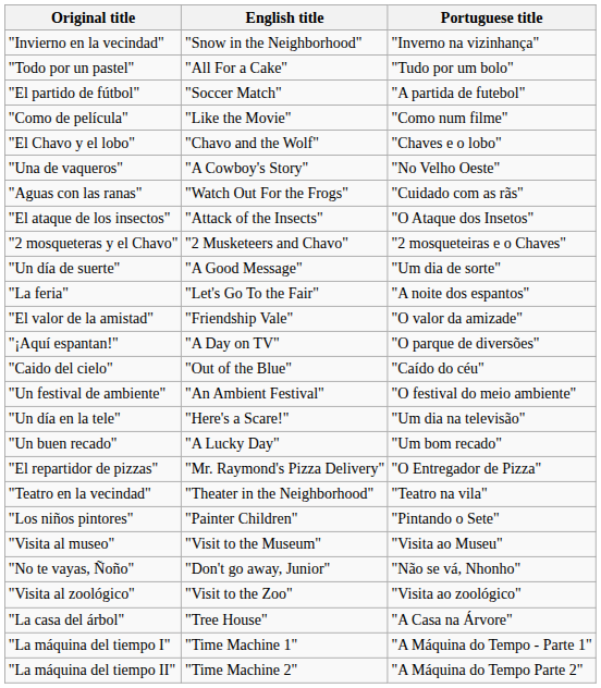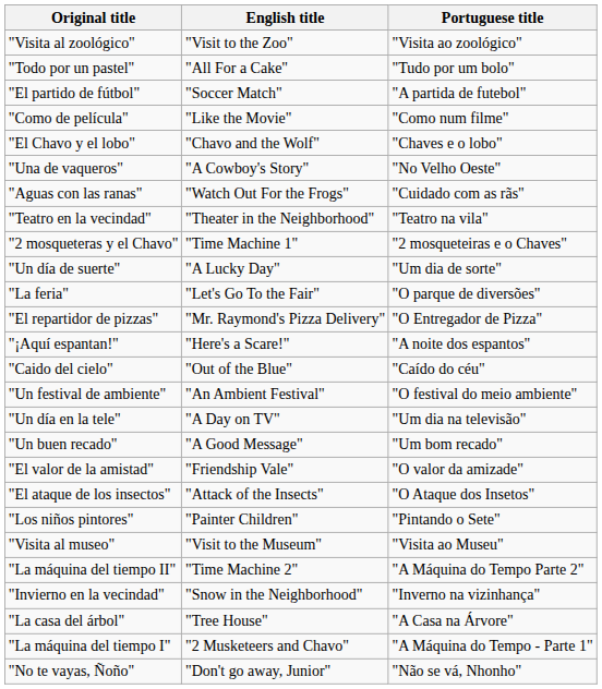 <table class="wikitable" style="font-size: 95%;">
 <tr>
 <th>Original title</th>
 <th>English title</th>
 <th>Portuguese title</th>
 </tr>
 <tr>
-<td>"Invierno en la vecindad"</td>
-<td>"Snow in the Neighborhood"</td>
-<td>"Inverno na vizinhança"</td>
+<td>"Visita al zoológico"</td>
+<td>"Visit to the Zoo"</td>
+<td>"Visita ao zoológico"</td>
 </tr>
 <tr>
 <td>"Todo por un pastel"</td>
 <td>"All For a Cake"</td>
 <td>"Tudo por um bolo"</td>
 </tr>
 <tr>
 <td>"El partido de fútbol"</td>
 <td>"Soccer Match"</td>
 <td>"A partida de futebol"</td>
 </tr>
 <tr>
 <td>"Como de película"</td>
 <td>"Like the Movie"</td>
 <td>"Como num filme"</td>
 </tr>
 <tr>
 <td>"El Chavo y el lobo"</td>
 <td>"Chavo and the Wolf"</td>
 <td>"Chaves e o lobo"</td>
 </tr>
 <tr>
 <td>"Una de vaqueros"</td>
 <td>"A Cowboy's Story"</td>
 <td>"No Velho Oeste"</td>
 </tr>
 <tr>
 <td>"Aguas con las ranas"</td>
 <td>"Watch Out For the Frogs"</td>
 <td>"Cuidado com as rãs"</td>
 </tr>
 <tr>
-<td>"El ataque de los insectos"</td>
-<td>"Attack of the Insects"</td>
-<td>"O Ataque dos Insetos"</td>
+<td>"Teatro en la vecindad"</td>
+<td>"Theater in the Neighborhood"</td>
+<td>"Teatro na vila"</td>
 </tr>
 <tr>
 <td>"2 mosqueteras y el Chavo"</td>
-<td>"2 Musketeers and Chavo"</td>
+<td>"Time Machine 1"</td>
 <td>"2 mosqueteiras e o Chaves"</td>
 </tr>
 <tr>
 <td>"Un día de suerte"</td>
-<td>"A Good Message"</td>
+<td>"A Lucky Day"</td>
 <td>"Um dia de sorte"</td>
 </tr>
 <tr>
 <td>"La feria"</td>
 <td>"Let's Go To the Fair"</td>
-<td>"A noite dos espantos"</td>
+<td>"O parque de diversões"</td>
 </tr>
 <tr>
-<td>"El valor de la amistad"</td>
-<td>"Friendship Vale"</td>
-<td>"O valor da amizade"</td>
+<td>"El repartidor de pizzas"</td>
+<td>"Mr. Raymond's Pizza Delivery"</td>
+<td>"O Entregador de Pizza"</td>
 </tr>
 <tr>
 <td>"¡Aquí espantan!"</td>
-<td>"A Day on TV"</td>
-<td>"O parque de diversões"</td>
+<td>"Here's a Scare!"</td>
+<td>"A noite dos espantos"</td>
 </tr>
 <tr>
 <td>"Caido del cielo"</td>
 <td>"Out of the Blue"</td>
 <td>"Caído do céu"</td>
 </tr>
 <tr>
 <td>"Un festival de ambiente"</td>
 <td>"An Ambient Festival"</td>
 <td>"O festival do meio ambiente"</td>
 </tr>
 <tr>
 <td>"Un día en la tele"</td>
-<td>"Here's a Scare!"</td>
+<td>"A Day on TV"</td>
 <td>"Um dia na televisão"</td>
 </tr>
 <tr>
 <td>"Un buen recado"</td>
-<td>"A Lucky Day"</td>
+<td>"A Good Message"</td>
 <td>"Um bom recado"</td>
 </tr>
 <tr>
-<td>"El repartidor de pizzas"</td>
-<td>"Mr. Raymond's Pizza Delivery"</td>
-<td>"O Entregador de Pizza"</td>
+<td>"El valor de la amistad"</td>
+<td>"Friendship Vale"</td>
+<td>"O valor da amizade"</td>
 </tr>
 <tr>
-<td>"Teatro en la vecindad"</td>
-<td>"Theater in the Neighborhood"</td>
-<td>"Teatro na vila"</td>
+<td>"El ataque de los insectos"</td>
+<td>"Attack of the Insects"</td>
+<td>"O Ataque dos Insetos"</td>
 </tr>
 <tr>
 <td>"Los niños pintores"</td>
 <td>"Painter Children"</td>
 <td>"Pintando o Sete"</td>
 </tr>
 <tr>
 <td>"Visita al museo"</td>
 <td>"Visit to the Museum"</td>
 <td>"Visita ao Museu"</td>
 </tr>
 <tr>
-<td>"No te vayas, Ñoño"</td>
-<td>"Don't go away, Junior"</td>
-<td>"Não se vá, Nhonho"</td>
+<td>"La máquina del tiempo II"</td>
+<td>"Time Machine 2"</td>
+<td>"A Máquina do Tempo Parte 2"</td>
 </tr>
 <tr>
-<td>"Visita al zoológico"</td>
-<td>"Visit to the Zoo"</td>
-<td>"Visita ao zoológico"</td>
+<td>"Invierno en la vecindad"</td>
+<td>"Snow in the Neighborhood"</td>
+<td>"Inverno na vizinhança"</td>
 </tr>
 <tr>
 <td>"La casa del árbol"</td>
 <td>"Tree House"</td>
 <td>"A Casa na Árvore"</td>
 </tr>
 <tr>
 <td>"La máquina del tiempo I"</td>
-<td>"Time Machine 1"</td>
+<td>"2 Musketeers and Chavo"</td>
 <td>"A Máquina do Tempo - Parte 1"</td>
 </tr>
 <tr>
-<td>"La máquina del tiempo II"</td>
-<td>"Time Machine 2"</td>
-<td>"A Máquina do Tempo Parte 2"</td>
+<td>"No te vayas, Ñoño"</td>
+<td>"Don't go away, Junior"</td>
+<td>"Não se vá, Nhonho"</td>
 </tr>
 </table>
